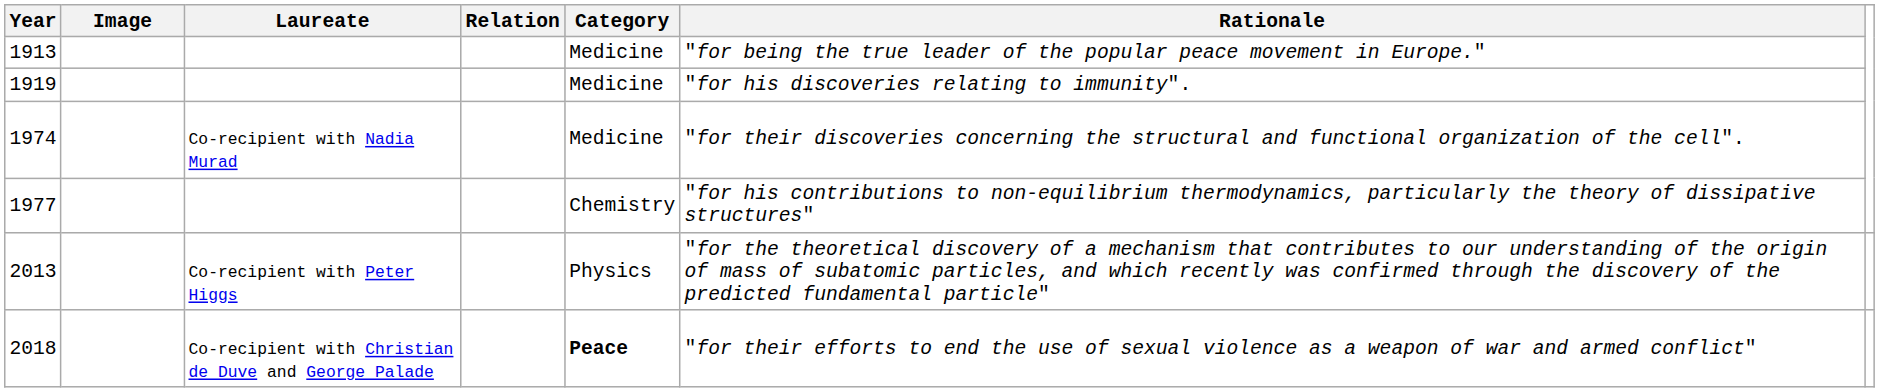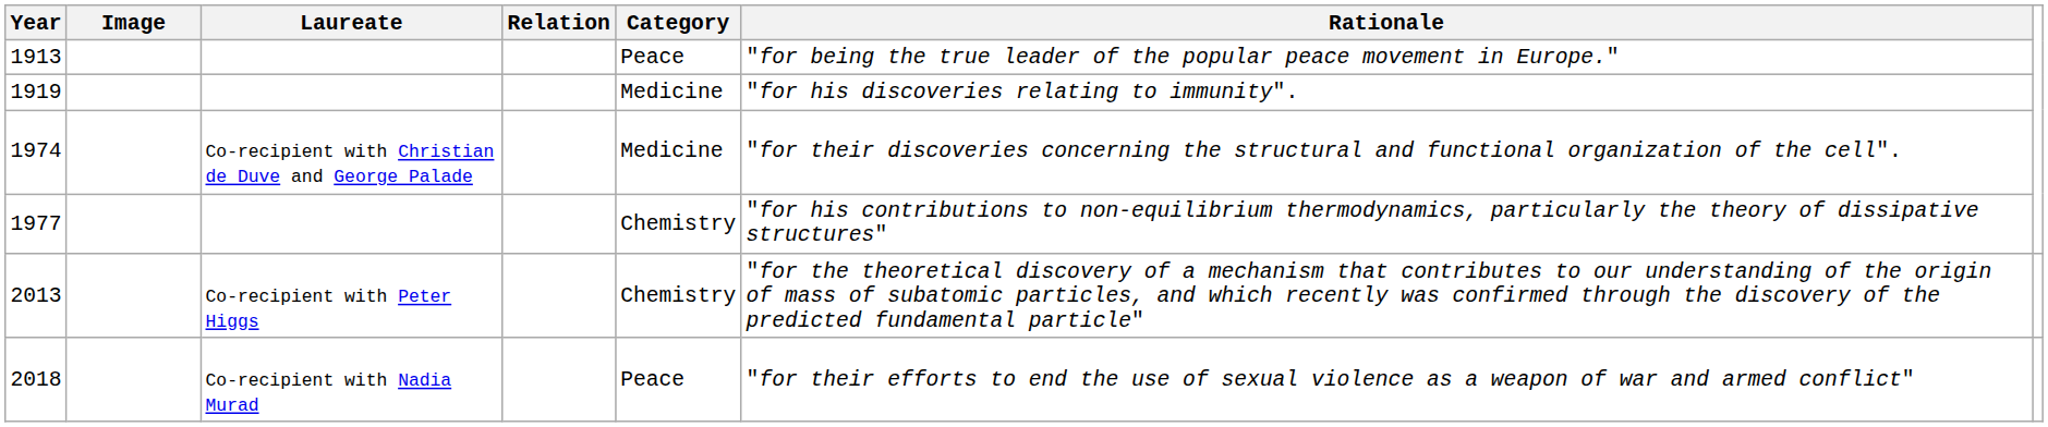 <table class="wikitable sortable" width="98%" style="background:#ffffff;">
 <tr>
 <th>Year</th>
 <th class="unsortable" width="75px">Image</th>
 <th>Laureate</th>
 <th>Relation</th>
 <th>Category</th>
 <th class="unsortable">Rationale</th>
 </tr>
 <tr>
 <td align="center">1913</td>
 <td></td>
 <td></td>
 <td></td>
-<td>Medicine</td>
+<td>Peace</td>
 <td>"<em>for being the true leader of the popular peace movement in Europe.</em>"</td>
 </tr>
 <tr>
 <td align="center">1919</td>
 <td></td>
 <td></td>
 <td></td>
 <td>Medicine</td>
 <td>"<em>for his discoveries relating to immunity</em>".</td>
 </tr>
 <tr>
 <td align="center">1974</td>
 <td></td>
-<td><br><small>Co-recipient with <a href='#'>Nadia Murad</a></small></td>
+<td><br><small>Co-recipient with <a href='#'>Christian de Duve</a> and <a href='#'>George Palade</a></small></td>
 <td></td>
 <td>Medicine</td>
 <td>"<em>for their discoveries concerning the structural and functional organization of the cell</em>".</td>
 </tr>
 <tr>
 <td align="center">1977</td>
 <td></td>
 <td></td>
 <td></td>
 <td>Chemistry</td>
 <td>"<em>for his contributions to non-equilibrium thermodynamics, particularly the theory of dissipative structures</em>"</td>
 </tr>
 <tr>
 <td align="center">2013</td>
 <td></td>
 <td><br><small>Co-recipient with <a href='#'>Peter Higgs</a></small></td>
 <td></td>
-<td>Physics</td>
+<td>Chemistry</td>
 <td>"<em>for the theoretical discovery of a mechanism that contributes to our understanding of the origin of mass of subatomic particles, and which recently was confirmed through the discovery of the predicted fundamental particle</em>"</td>
 <td></td>
 </tr>
 <tr>
 <td align="center">2018</td>
 <td></td>
-<td><br><small>Co-recipient with <a href='#'>Christian de Duve</a> and <a href='#'>George Palade</a></small></td>
+<td><br><small>Co-recipient with <a href='#'>Nadia Murad</a></small></td>
 <td></td>
-<td><strong>Peace</strong></td>
+<td>Peace</td>
 <td>"<em>for their efforts to end the use of sexual violence as a weapon of war and armed conflict</em>"</td>
 </tr>
 </table>
